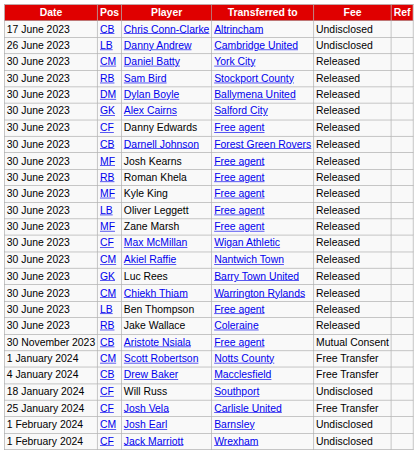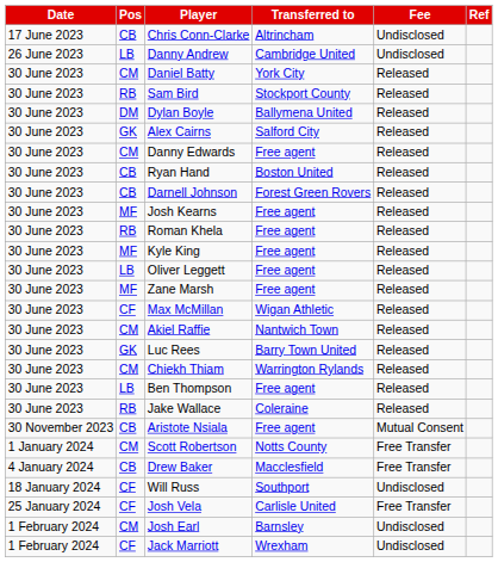 <table class="wikitable plainrowheaders sortable">
 <tr>
 <th style="background:#E00000; color:white;">Date</th>
 <th style="background:#E00000; color:white;">Pos</th>
 <th style="background:#E00000; color:white;">Player</th>
 <th style="background:#E00000; color:white;">Transferred to</th>
 <th style="background:#E00000; color:white;">Fee</th>
 <th style="background:#E00000; color:white;">Ref</th>
 </tr>
 <tr>
 <td>17 June 2023</td>
 <td><a href='#'>CB</a></td>
 <td> <a href='#'>Chris Conn-Clarke</a></td>
 <td> <a href='#'>Altrincham</a></td>
 <td>Undisclosed</td>
 <td></td>
 </tr>
 <tr>
 <td>26 June 2023</td>
 <td><a href='#'>LB</a></td>
 <td> <a href='#'>Danny Andrew</a></td>
 <td> <a href='#'>Cambridge United</a></td>
 <td>Undisclosed</td>
 <td></td>
 </tr>
 <tr>
 <td>30 June 2023</td>
 <td><a href='#'>CM</a></td>
 <td> <a href='#'>Daniel Batty</a></td>
 <td> <a href='#'>York City</a></td>
 <td>Released</td>
 <td></td>
 </tr>
 <tr>
 <td>30 June 2023</td>
 <td><a href='#'>RB</a></td>
 <td> <a href='#'>Sam Bird</a></td>
 <td> <a href='#'>Stockport County</a></td>
 <td>Released</td>
 <td></td>
 </tr>
 <tr>
 <td>30 June 2023</td>
 <td><a href='#'>DM</a></td>
 <td> <a href='#'>Dylan Boyle</a></td>
 <td> <a href='#'>Ballymena United</a></td>
 <td>Released</td>
 <td></td>
 </tr>
 <tr>
 <td>30 June 2023</td>
 <td><a href='#'>GK</a></td>
 <td> <a href='#'>Alex Cairns</a></td>
 <td> <a href='#'>Salford City</a></td>
 <td>Released</td>
 <td></td>
 </tr>
 <tr>
 <td>30 June 2023</td>
-<td><a href='#'>CF</a></td>
+<td><a href='#'>CM</a></td>
 <td> Danny Edwards</td>
 <td> <a href='#'>Free agent</a></td>
+<td>Released</td>
+<td></td>
+</tr>
+<tr>
+<td>30 June 2023</td>
+<td><a href='#'>CB</a></td>
+<td> Ryan Hand</td>
+<td> <a href='#'>Boston United</a></td>
 <td>Released</td>
 <td></td>
 </tr>
 <tr>
 <td>30 June 2023</td>
 <td><a href='#'>CB</a></td>
 <td> <a href='#'>Darnell Johnson</a></td>
 <td> <a href='#'>Forest Green Rovers</a></td>
 <td>Released</td>
 <td></td>
 </tr>
 <tr>
 <td>30 June 2023</td>
 <td><a href='#'>MF</a></td>
 <td> Josh Kearns</td>
 <td> <a href='#'>Free agent</a></td>
 <td>Released</td>
 <td></td>
 </tr>
 <tr>
 <td>30 June 2023</td>
 <td><a href='#'>RB</a></td>
 <td> Roman Khela</td>
 <td> <a href='#'>Free agent</a></td>
 <td>Released</td>
 <td></td>
 </tr>
 <tr>
 <td>30 June 2023</td>
 <td><a href='#'>MF</a></td>
 <td> Kyle King</td>
 <td> <a href='#'>Free agent</a></td>
 <td>Released</td>
 <td></td>
 </tr>
 <tr>
 <td>30 June 2023</td>
 <td><a href='#'>LB</a></td>
 <td> Oliver Leggett</td>
 <td> <a href='#'>Free agent</a></td>
 <td>Released</td>
 <td></td>
 </tr>
 <tr>
 <td>30 June 2023</td>
 <td><a href='#'>MF</a></td>
 <td> Zane Marsh</td>
 <td> <a href='#'>Free agent</a></td>
 <td>Released</td>
 <td></td>
 </tr>
 <tr>
 <td>30 June 2023</td>
 <td><a href='#'>CF</a></td>
 <td> <a href='#'>Max McMillan</a></td>
 <td> <a href='#'>Wigan Athletic</a></td>
 <td>Released</td>
 <td></td>
 </tr>
 <tr>
 <td>30 June 2023</td>
 <td><a href='#'>CM</a></td>
 <td> <a href='#'>Akiel Raffie</a></td>
 <td> <a href='#'>Nantwich Town</a></td>
 <td>Released</td>
 <td></td>
 </tr>
 <tr>
 <td>30 June 2023</td>
 <td><a href='#'>GK</a></td>
 <td> Luc Rees</td>
 <td> <a href='#'>Barry Town United</a></td>
 <td>Released</td>
 <td></td>
 </tr>
 <tr>
 <td>30 June 2023</td>
 <td><a href='#'>CM</a></td>
 <td> <a href='#'>Chiekh Thiam</a></td>
 <td> <a href='#'>Warrington Rylands</a></td>
 <td>Released</td>
 <td></td>
 </tr>
 <tr>
 <td>30 June 2023</td>
 <td><a href='#'>LB</a></td>
 <td> Ben Thompson</td>
 <td> <a href='#'>Free agent</a></td>
 <td>Released</td>
 <td></td>
 </tr>
 <tr>
 <td>30 June 2023</td>
 <td><a href='#'>RB</a></td>
 <td> Jake Wallace</td>
 <td> <a href='#'>Coleraine</a></td>
 <td>Released</td>
 <td></td>
 </tr>
 <tr>
 <td>30 November 2023</td>
 <td><a href='#'>CB</a></td>
 <td> <a href='#'>Aristote Nsiala</a></td>
 <td> <a href='#'>Free agent</a></td>
 <td>Mutual Consent</td>
 <td></td>
 </tr>
 <tr>
 <td>1 January 2024</td>
 <td><a href='#'>CM</a></td>
 <td> <a href='#'>Scott Robertson</a></td>
 <td> <a href='#'>Notts County</a></td>
 <td>Free Transfer</td>
 <td></td>
 </tr>
 <tr>
 <td>4 January 2024</td>
 <td><a href='#'>CB</a></td>
 <td> <a href='#'>Drew Baker</a></td>
 <td> <a href='#'>Macclesfield</a></td>
 <td>Free Transfer</td>
 <td></td>
 </tr>
 <tr>
 <td>18 January 2024</td>
 <td><a href='#'>CF</a></td>
 <td> Will Russ</td>
 <td> <a href='#'>Southport</a></td>
 <td>Undisclosed</td>
 <td></td>
 </tr>
 <tr>
 <td>25 January 2024</td>
 <td><a href='#'>CF</a></td>
 <td> <a href='#'>Josh Vela</a></td>
 <td> <a href='#'>Carlisle United</a></td>
 <td>Free Transfer</td>
 <td></td>
 </tr>
 <tr>
 <td>1 February 2024</td>
 <td><a href='#'>CM</a></td>
 <td> <a href='#'>Josh Earl</a></td>
 <td> <a href='#'>Barnsley</a></td>
 <td>Undisclosed</td>
 <td></td>
 </tr>
 <tr>
 <td>1 February 2024</td>
 <td><a href='#'>CF</a></td>
 <td> <a href='#'>Jack Marriott</a></td>
 <td> <a href='#'>Wrexham</a></td>
 <td>Undisclosed</td>
 <td></td>
 </tr>
 </table>
